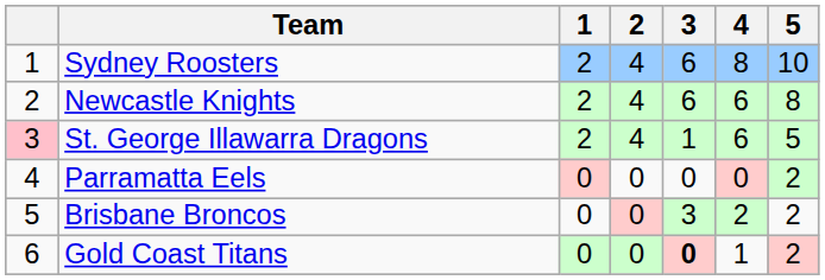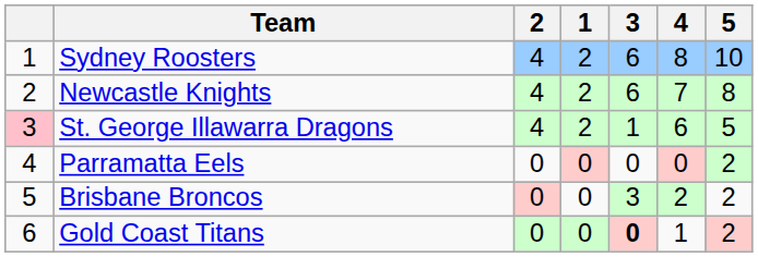 <table class="wikitable" style="text-align:center; line-height: 90%; font-size:90%;">
 <tr>
 <th width=20 abbr="Position"></th>
 <th width=250>Team</th>
+<th width=20 abbr="Round 2">2</th>
 <th width=20 abbr="Round 1">1</th>
-<th width=20 abbr="Round 2">2</th>
 <th width=20 abbr="Round 3">3</th>
 <th width=20 abbr="Round 4">4</th>
 <th width=20 abbr="Round 5">5</th>
 </tr>
 <tr>
 <td>1</td>
 <td style="text-align:left;"> <a href='#'>Sydney Roosters</a></td>
+<td style="background: #99ccff;">4</td>
 <td style="background: #99ccff;">2</td>
-<td style="background: #99ccff;">4</td>
 <td style="background: #99ccff;">6</td>
 <td style="background: #99ccff;">8</td>
 <td style="background: #99ccff;">10</td>
 </tr>
 <tr>
 <td>2</td>
 <td style="text-align:left;"> <a href='#'>Newcastle Knights</a></td>
+<td style="background: #ccffcc;">4</td>
 <td style="background: #ccffcc;">2</td>
-<td style="background: #ccffcc;">4</td>
 <td style="background: #ccffcc;">6</td>
-<td style="background: #ccffcc;">6</td>
+<td style="background: #ccffcc;">7</td>
 <td style="background: #ccffcc;">8</td>
 </tr>
 <tr>
 <td style="background: pink;">3</td>
 <td style="text-align:left;"> <a href='#'>St. George Illawarra Dragons</a></td>
+<td style="background: #ccffcc;">4</td>
 <td style="background: #ccffcc;">2</td>
-<td style="background: #ccffcc;">4</td>
 <td style="background: #ccffcc;">1</td>
 <td style="background: #ccffcc;">6</td>
 <td style="background: #ccffcc;">5</td>
 </tr>
 <tr>
 <td>4</td>
 <td style="text-align:left;"> <a href='#'>Parramatta Eels</a></td>
+<td>0</td>
 <td style="background: #ffcccc;">0</td>
-<td>0</td>
 <td>0</td>
 <td style="background: #ffcccc;">0</td>
 <td style="background: #ccffcc;">2</td>
 </tr>
 <tr>
 <td>5</td>
 <td style="text-align:left;"> <a href='#'>Brisbane Broncos</a></td>
+<td style="background: #ffcccc;">0</td>
 <td>0</td>
-<td style="background: #ffcccc;">0</td>
 <td style="background: #ccffcc;">3</td>
 <td style="background: #ccffcc;">2</td>
 <td>2</td>
 </tr>
 <tr>
 <td>6</td>
 <td style="text-align:left;"> <a href='#'>Gold Coast Titans</a></td>
 <td style="background: #ccffcc;">0</td>
 <td style="background: #ccffcc;">0</td>
 <td style="background: #ffcccc;"><strong>0</strong></td>
 <td>1</td>
 <td style="background: #ffcccc;">2</td>
 </tr>
 </table>
